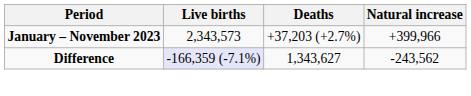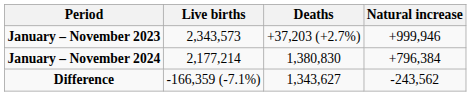 <table class="wikitable"  style="text-align:center;">
 <tr>
 <th>Period</th>
 <th>Live births</th>
 <th>Deaths</th>
 <th>Natural increase</th>
 </tr>
 <tr>
 <td><strong>January – November 2023</strong></td>
 <td>2,343,573</td>
 <td> +37,203 (+2.7%)</td>
-<td>+399,966</td>
+<td>+999,946</td>
+</tr>
+<tr>
+<td><strong>January – November 2024</strong></td>
+<td>2,177,214</td>
+<td>1,380,830</td>
+<td>+796,384</td>
 </tr>
 <tr>
 <td><strong>Difference</strong></td>
-<td style="background: lavender;"> -166,359 (-7.1%)</td>
+<td> -166,359 (-7.1%)</td>
 <td>1,343,627</td>
 <td> -243,562</td>
 </tr>
 </table>
